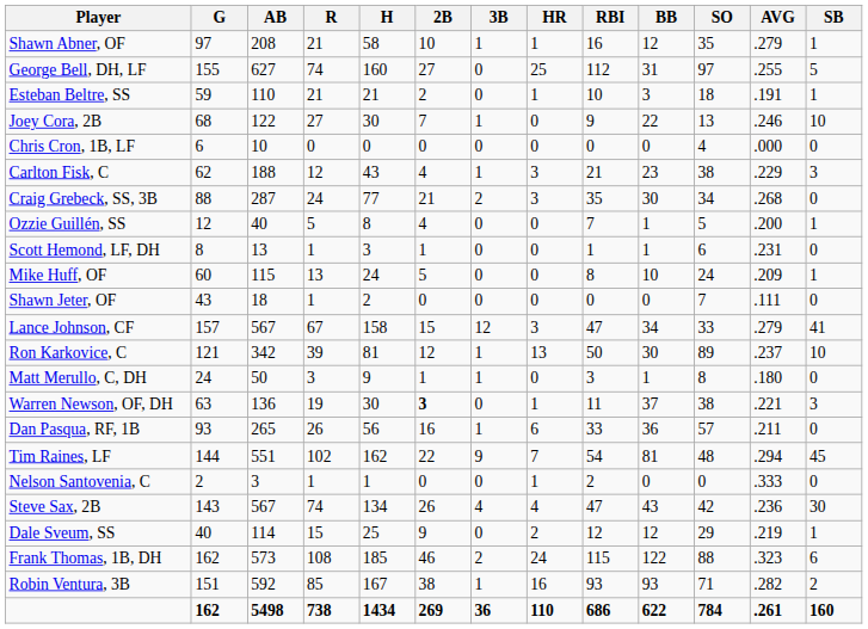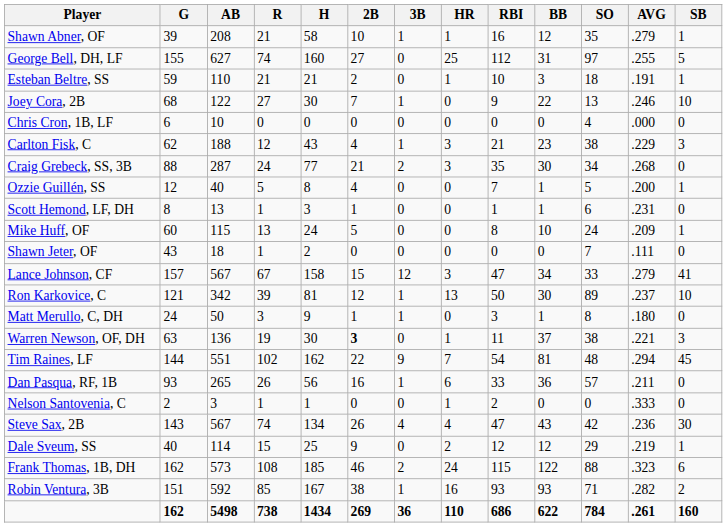 <table class="wikitable sortable">
 <tr>
 <th bgcolor="#DDDDFF" width="20%">Player</th>
 <th bgcolor="#DDDDFF" width="6%">G</th>
 <th bgcolor="#DDDDFF" width="6%">AB</th>
 <th bgcolor="#DDDDFF" width="6%">R</th>
 <th bgcolor="#DDDDFF" width="6%">H</th>
 <th bgcolor="#DDDDFF" width="6%">2B</th>
 <th bgcolor="#DDDDFF" width="6%">3B</th>
 <th bgcolor="#DDDDFF" width="6%">HR</th>
 <th bgcolor="#DDDDFF" width="6%">RBI</th>
 <th bgcolor="#DDDDFF" width="6%">BB</th>
 <th bgcolor="#DDDDFF" width="6%">SO</th>
 <th bgcolor="#DDDDFF" width="6%">AVG</th>
 <th bgcolor="#DDDDFF" width="6%">SB</th>
 </tr>
 <tr>
 <td><a href='#'>Shawn Abner</a>, OF</td>
-<td>97</td>
+<td>39</td>
 <td>208</td>
 <td>21</td>
 <td>58</td>
 <td>10</td>
 <td>1</td>
 <td>1</td>
 <td>16</td>
 <td>12</td>
 <td>35</td>
 <td>.279</td>
 <td>1</td>
 </tr>
 <tr>
 <td><a href='#'>George Bell</a>, DH, LF</td>
 <td>155</td>
 <td>627</td>
 <td>74</td>
 <td>160</td>
 <td>27</td>
 <td>0</td>
 <td>25</td>
 <td>112</td>
 <td>31</td>
 <td>97</td>
 <td>.255</td>
 <td>5</td>
 </tr>
 <tr>
 <td><a href='#'>Esteban Beltre</a>, SS</td>
 <td>59</td>
 <td>110</td>
 <td>21</td>
 <td>21</td>
 <td>2</td>
 <td>0</td>
 <td>1</td>
 <td>10</td>
 <td>3</td>
 <td>18</td>
 <td>.191</td>
 <td>1</td>
 </tr>
 <tr>
 <td><a href='#'>Joey Cora</a>, 2B</td>
 <td>68</td>
 <td>122</td>
 <td>27</td>
 <td>30</td>
 <td>7</td>
 <td>1</td>
 <td>0</td>
 <td>9</td>
 <td>22</td>
 <td>13</td>
 <td>.246</td>
 <td>10</td>
 </tr>
 <tr>
 <td><a href='#'>Chris Cron</a>, 1B, LF</td>
 <td>6</td>
 <td>10</td>
 <td>0</td>
 <td>0</td>
 <td>0</td>
 <td>0</td>
 <td>0</td>
 <td>0</td>
 <td>0</td>
 <td>4</td>
 <td>.000</td>
 <td>0</td>
 </tr>
 <tr>
 <td><a href='#'>Carlton Fisk</a>, C</td>
 <td>62</td>
 <td>188</td>
 <td>12</td>
 <td>43</td>
 <td>4</td>
 <td>1</td>
 <td>3</td>
 <td>21</td>
 <td>23</td>
 <td>38</td>
 <td>.229</td>
 <td>3</td>
 </tr>
 <tr>
 <td><a href='#'>Craig Grebeck</a>, SS, 3B</td>
 <td>88</td>
 <td>287</td>
 <td>24</td>
 <td>77</td>
 <td>21</td>
 <td>2</td>
 <td>3</td>
 <td>35</td>
 <td>30</td>
 <td>34</td>
 <td>.268</td>
 <td>0</td>
 </tr>
 <tr>
 <td><a href='#'>Ozzie Guillén</a>, SS</td>
 <td>12</td>
 <td>40</td>
 <td>5</td>
 <td>8</td>
 <td>4</td>
 <td>0</td>
 <td>0</td>
 <td>7</td>
 <td>1</td>
 <td>5</td>
 <td>.200</td>
 <td>1</td>
 </tr>
 <tr>
 <td><a href='#'>Scott Hemond</a>, LF, DH</td>
 <td>8</td>
 <td>13</td>
 <td>1</td>
 <td>3</td>
 <td>1</td>
 <td>0</td>
 <td>0</td>
 <td>1</td>
 <td>1</td>
 <td>6</td>
 <td>.231</td>
 <td>0</td>
 </tr>
 <tr>
 <td><a href='#'>Mike Huff</a>, OF</td>
 <td>60</td>
 <td>115</td>
 <td>13</td>
 <td>24</td>
 <td>5</td>
 <td>0</td>
 <td>0</td>
 <td>8</td>
 <td>10</td>
 <td>24</td>
 <td>.209</td>
 <td>1</td>
 </tr>
 <tr>
 <td><a href='#'>Shawn Jeter</a>, OF</td>
 <td>43</td>
 <td>18</td>
 <td>1</td>
 <td>2</td>
 <td>0</td>
 <td>0</td>
 <td>0</td>
 <td>0</td>
 <td>0</td>
 <td>7</td>
 <td>.111</td>
 <td>0</td>
 </tr>
 <tr>
 <td><a href='#'>Lance Johnson</a>, CF</td>
 <td>157</td>
 <td>567</td>
 <td>67</td>
 <td>158</td>
 <td>15</td>
 <td>12</td>
 <td>3</td>
 <td>47</td>
 <td>34</td>
 <td>33</td>
 <td>.279</td>
 <td>41</td>
 </tr>
 <tr>
 <td><a href='#'>Ron Karkovice</a>, C</td>
 <td>121</td>
 <td>342</td>
 <td>39</td>
 <td>81</td>
 <td>12</td>
 <td>1</td>
 <td>13</td>
 <td>50</td>
 <td>30</td>
 <td>89</td>
 <td>.237</td>
 <td>10</td>
 </tr>
 <tr>
 <td><a href='#'>Matt Merullo</a>, C, DH</td>
 <td>24</td>
 <td>50</td>
 <td>3</td>
 <td>9</td>
 <td>1</td>
 <td>1</td>
 <td>0</td>
 <td>3</td>
 <td>1</td>
 <td>8</td>
 <td>.180</td>
 <td>0</td>
 </tr>
 <tr>
 <td><a href='#'>Warren Newson</a>, OF, DH</td>
 <td>63</td>
 <td>136</td>
 <td>19</td>
 <td>30</td>
 <td><strong>3</strong></td>
 <td>0</td>
 <td>1</td>
 <td>11</td>
 <td>37</td>
 <td>38</td>
 <td>.221</td>
 <td>3</td>
 </tr>
 <tr>
+<td><a href='#'>Tim Raines</a>, LF</td>
+<td>144</td>
+<td>551</td>
+<td>102</td>
+<td>162</td>
+<td>22</td>
+<td>9</td>
+<td>7</td>
+<td>54</td>
+<td>81</td>
+<td>48</td>
+<td>.294</td>
+<td>45</td>
+</tr>
+<tr>
 <td><a href='#'>Dan Pasqua</a>, RF, 1B</td>
 <td>93</td>
 <td>265</td>
 <td>26</td>
 <td>56</td>
 <td>16</td>
 <td>1</td>
 <td>6</td>
 <td>33</td>
 <td>36</td>
 <td>57</td>
 <td>.211</td>
 <td>0</td>
-</tr>
-<tr>
-<td><a href='#'>Tim Raines</a>, LF</td>
-<td>144</td>
-<td>551</td>
-<td>102</td>
-<td>162</td>
-<td>22</td>
-<td>9</td>
-<td>7</td>
-<td>54</td>
-<td>81</td>
-<td>48</td>
-<td>.294</td>
-<td>45</td>
 </tr>
 <tr>
 <td><a href='#'>Nelson Santovenia</a>, C</td>
 <td>2</td>
 <td>3</td>
 <td>1</td>
 <td>1</td>
 <td>0</td>
 <td>0</td>
 <td>1</td>
 <td>2</td>
 <td>0</td>
 <td>0</td>
 <td>.333</td>
 <td>0</td>
 </tr>
 <tr>
 <td><a href='#'>Steve Sax</a>, 2B</td>
 <td>143</td>
 <td>567</td>
 <td>74</td>
 <td>134</td>
 <td>26</td>
 <td>4</td>
 <td>4</td>
 <td>47</td>
 <td>43</td>
 <td>42</td>
 <td>.236</td>
 <td>30</td>
 </tr>
 <tr>
 <td><a href='#'>Dale Sveum</a>, SS</td>
 <td>40</td>
 <td>114</td>
 <td>15</td>
 <td>25</td>
 <td>9</td>
 <td>0</td>
 <td>2</td>
 <td>12</td>
 <td>12</td>
 <td>29</td>
 <td>.219</td>
 <td>1</td>
 </tr>
 <tr>
 <td><a href='#'>Frank Thomas</a>, 1B, DH</td>
 <td>162</td>
 <td>573</td>
 <td>108</td>
 <td>185</td>
 <td>46</td>
 <td>2</td>
 <td>24</td>
 <td>115</td>
 <td>122</td>
 <td>88</td>
 <td>.323</td>
 <td>6</td>
 </tr>
 <tr>
 <td><a href='#'>Robin Ventura</a>, 3B</td>
 <td>151</td>
 <td>592</td>
 <td>85</td>
 <td>167</td>
 <td>38</td>
 <td>1</td>
 <td>16</td>
 <td>93</td>
 <td>93</td>
 <td>71</td>
 <td>.282</td>
 <td>2</td>
 </tr>
 <tr class="sortbottom">
 <td></td>
 <td><strong>162</strong></td>
 <td><strong>5498</strong></td>
 <td><strong>738</strong></td>
 <td><strong>1434</strong></td>
 <td><strong>269</strong></td>
 <td><strong>36</strong></td>
 <td><strong>110</strong></td>
 <td><strong>686</strong></td>
 <td><strong>622</strong></td>
 <td><strong>784</strong></td>
 <td><strong>.261</strong></td>
 <td><strong>160</strong></td>
 </tr>
 </table>
